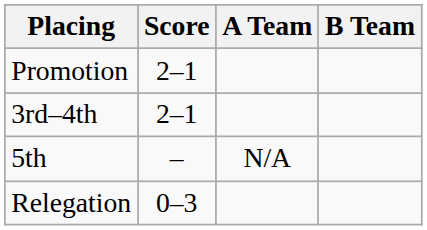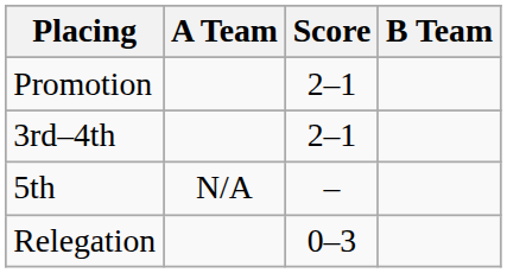 <table class=wikitable style="border:1px solid #AAAAAA;">
 <tr>
 <th>Placing</th>
+<th>A Team</th>
 <th>Score</th>
-<th>A Team</th>
 <th>B Team</th>
 </tr>
 <tr>
 <td>Promotion</td>
+<td><strong></strong></td>
 <td align="center">2–1</td>
-<td><strong></strong></td>
 <td></td>
 </tr>
 <tr>
 <td>3rd–4th</td>
+<td><strong></strong></td>
 <td align="center">2–1</td>
-<td><strong></strong></td>
 <td></td>
 </tr>
 <tr>
 <td>5th</td>
+<td align="center">N/A</td>
 <td align="center">–</td>
-<td align="center">N/A</td>
 <td></td>
 </tr>
 <tr>
 <td>Relegation</td>
+<td></td>
 <td align="center">0–3</td>
-<td></td>
 <td><strong></strong></td>
 </tr>
 </table>
